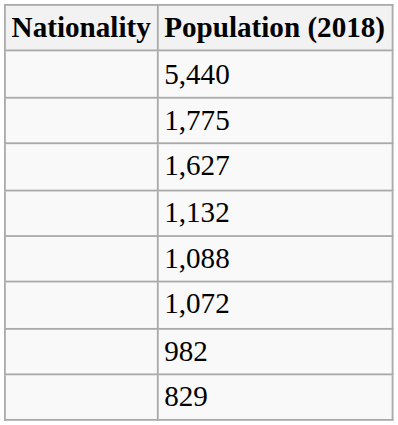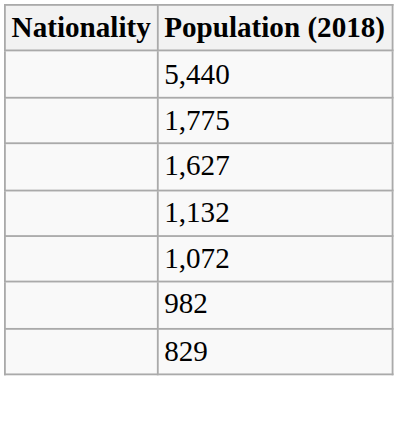 <table class="wikitable floatright">
 <tr>
 <th>Nationality</th>
 <th>Population (2018)</th>
 </tr>
 <tr>
 <td></td>
 <td>5,440</td>
 </tr>
 <tr>
 <td></td>
 <td>1,775</td>
 </tr>
 <tr>
 <td></td>
 <td>1,627</td>
 </tr>
 <tr>
 <td></td>
 <td>1,132</td>
 </tr>
 <tr>
 <td></td>
-<td>1,088</td>
-</tr>
-<tr>
-<td></td>
 <td>1,072</td>
 </tr>
 <tr>
 <td></td>
 <td>982</td>
 </tr>
 <tr>
 <td></td>
 <td>829</td>
 </tr>
 </table>
